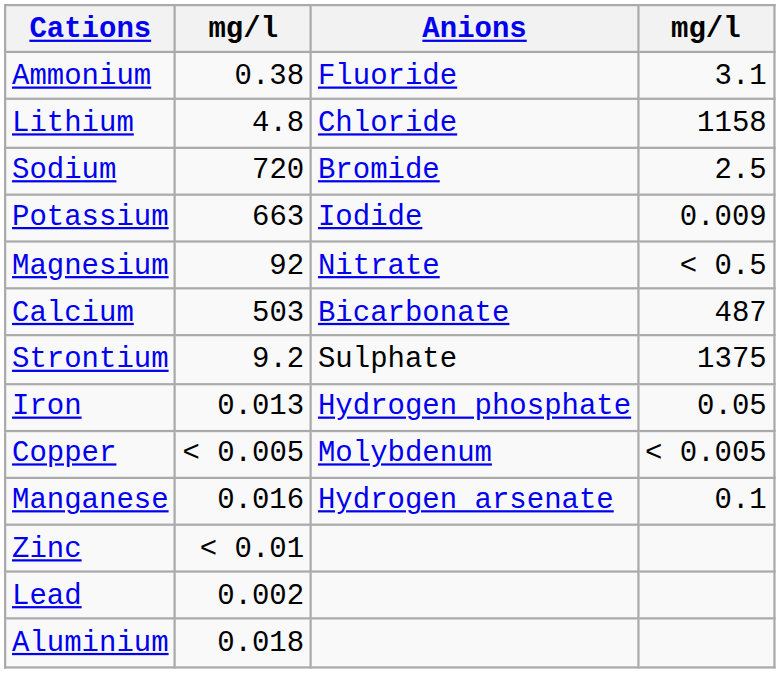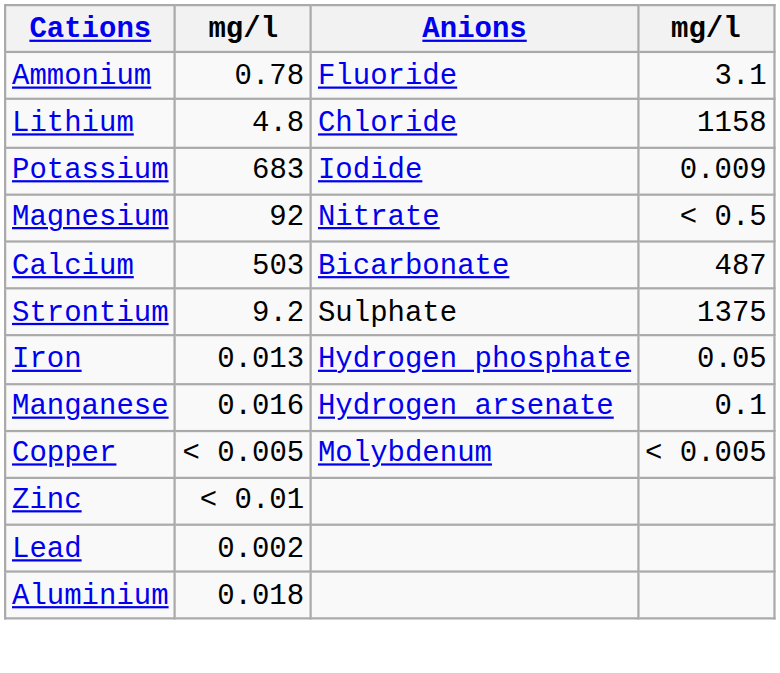 <table class="wikitable float-right">
 <tr>
 <th><a href='#'>Cations</a></th>
 <th>mg/l</th>
 <th><a href='#'>Anions</a></th>
 <th>mg/l</th>
 </tr>
 <tr>
 <td><a href='#'>Ammonium</a></td>
-<td align="right">0.38</td>
+<td align="right">0.78</td>
 <td><a href='#'>Fluoride</a></td>
 <td align="right">3.1</td>
 </tr>
 <tr>
 <td><a href='#'>Lithium</a></td>
 <td align="right">4.8</td>
 <td><a href='#'>Chloride</a></td>
 <td align="right">1158</td>
 </tr>
 <tr>
-<td><a href='#'>Sodium</a></td>
-<td align="right">720</td>
-<td><a href='#'>Bromide</a></td>
-<td align="right">2.5</td>
-</tr>
-<tr>
 <td><a href='#'>Potassium</a></td>
-<td align="right">663</td>
+<td align="right">683</td>
 <td><a href='#'>Iodide</a></td>
 <td align="right">0.009</td>
 </tr>
 <tr>
 <td><a href='#'>Magnesium</a></td>
 <td align="right">92</td>
 <td><a href='#'>Nitrate</a></td>
 <td align="right">< 0.5</td>
 </tr>
 <tr>
 <td><a href='#'>Calcium</a></td>
 <td align="right">503</td>
 <td><a href='#'>Bicarbonate</a></td>
 <td align="right">487</td>
 </tr>
 <tr>
 <td><a href='#'>Strontium</a></td>
 <td align="right">9.2</td>
 <td>Sulphate</td>
 <td align="right">1375</td>
 </tr>
 <tr>
 <td><a href='#'>Iron</a></td>
 <td align="right">0.013</td>
 <td><a href='#'>Hydrogen phosphate</a></td>
 <td align="right">0.05</td>
 </tr>
 <tr>
+<td><a href='#'>Manganese</a></td>
+<td align="right">0.016</td>
+<td><a href='#'>Hydrogen arsenate</a></td>
+<td align="right">0.1</td>
+</tr>
+<tr>
 <td><a href='#'>Copper</a></td>
 <td align="right">< 0.005</td>
 <td><a href='#'>Molybdenum</a></td>
 <td align="right">< 0.005</td>
-</tr>
-<tr>
-<td><a href='#'>Manganese</a></td>
-<td align="right">0.016</td>
-<td><a href='#'>Hydrogen arsenate</a></td>
-<td align="right">0.1</td>
 </tr>
 <tr>
 <td><a href='#'>Zinc</a></td>
 <td align="right">< 0.01</td>
 <td></td>
 <td></td>
 </tr>
 <tr>
 <td><a href='#'>Lead</a></td>
 <td align="right">0.002</td>
 <td></td>
 <td></td>
 </tr>
 <tr>
 <td><a href='#'>Aluminium</a></td>
 <td align="right">0.018</td>
 <td></td>
 <td></td>
 </tr>
 </table>
